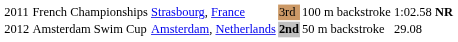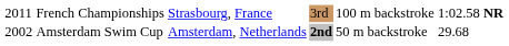 <table>
 <tr>
 <td>2011</td>
 <td>French Championships</td>
 <td><a href='#'>Strasbourg</a>, <a href='#'>France</a></td>
 <td bgcolor="#cc9966">3rd</td>
 <td>100 m backstroke</td>
 <td>1:02.58 <strong>NR</strong></td>
 </tr>
 <tr>
-<td>2012</td>
+<td>2002</td>
 <td>Amsterdam Swim Cup</td>
 <td><a href='#'>Amsterdam</a>, <a href='#'>Netherlands</a></td>
 <td bgcolor="silver"><strong>2nd</strong></td>
 <td>50 m backstroke</td>
-<td>29.08</td>
+<td>29.68</td>
 </tr>
 </table>
